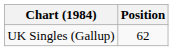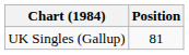 <table class="wikitable plainrowheaders">
 <tr>
 <th>Chart (1984)</th>
 <th>Position</th>
 </tr>
 <tr>
 <td>UK Singles (Gallup)</td>
-<td align="center">62</td>
+<td align="center">81</td>
 </tr>
 </table>
